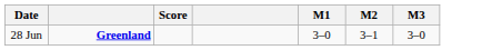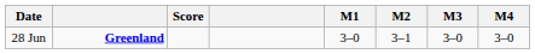 <table class="wikitable" style="text-align: center; font-size:90% ">
 <tr>
 <th width="45">Date</th>
 <th align="right" width="120"></th>
 <th width="40">Score</th>
 <th align="left" width="120"></th>
 <th width="50">M1</th>
 <th width="50">M2</th>
 <th width="50">M3</th>
+<th width="50">M4</th>
 </tr>
 <tr>
 <td>28 Jun</td>
 <td align=right><strong><a href='#'>Greenland</a></strong> </td>
 <td align=center></td>
 <td align=left></td>
 <td>3–0</td>
 <td>3–1</td>
 <td>3–0</td>
+<td>3–0</td>
 </tr>
 </table>
